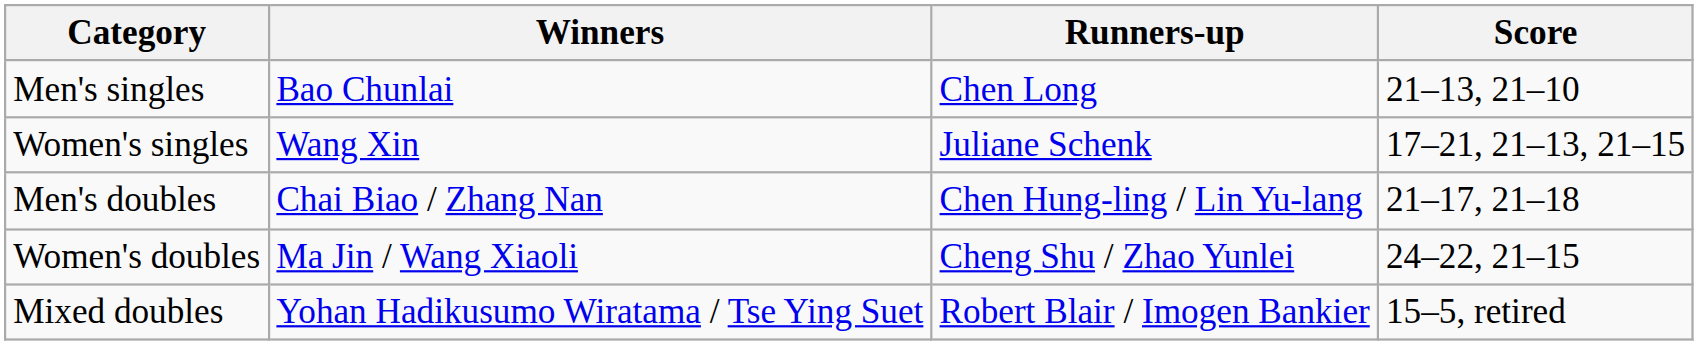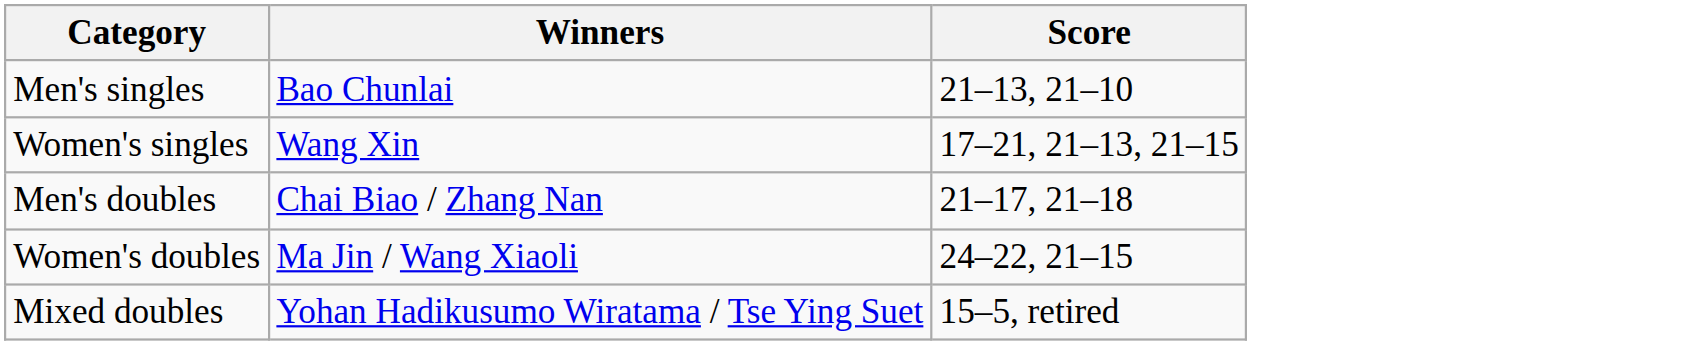 <table class=wikitable style="white-space:nowrap;">
 <tr>
 <th>Category</th>
 <th>Winners</th>
-<th>Runners-up</th>
 <th>Score</th>
 </tr>
 <tr>
 <td>Men's singles</td>
 <td> <a href='#'>Bao Chunlai</a></td>
-<td> <a href='#'>Chen Long</a></td>
 <td>21–13, 21–10</td>
 </tr>
 <tr>
 <td>Women's singles</td>
 <td> <a href='#'>Wang Xin</a></td>
-<td> <a href='#'>Juliane Schenk</a></td>
 <td>17–21, 21–13, 21–15</td>
 </tr>
 <tr>
 <td>Men's doubles</td>
 <td> <a href='#'>Chai Biao</a> / <a href='#'>Zhang Nan</a></td>
-<td> <a href='#'>Chen Hung-ling</a> / <a href='#'>Lin Yu-lang</a></td>
 <td>21–17, 21–18</td>
 </tr>
 <tr>
 <td>Women's doubles</td>
 <td> <a href='#'>Ma Jin</a> / <a href='#'>Wang Xiaoli</a></td>
-<td> <a href='#'>Cheng Shu</a> / <a href='#'>Zhao Yunlei</a></td>
 <td>24–22, 21–15</td>
 </tr>
 <tr>
 <td>Mixed doubles</td>
 <td> <a href='#'>Yohan Hadikusumo Wiratama</a> / <a href='#'>Tse Ying Suet</a></td>
-<td> <a href='#'>Robert Blair</a> /  <a href='#'>Imogen Bankier</a></td>
 <td>15–5, retired</td>
 </tr>
 </table>
